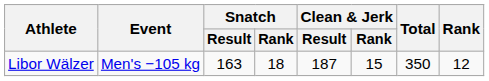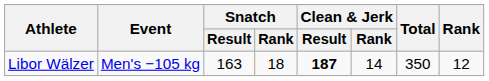 <table class="wikitable" style="font-size:90%">
 <tr>
 <th rowspan="2">Athlete</th>
 <th rowspan="2">Event</th>
 <th colspan="2">Snatch</th>
 <th colspan="2">Clean & Jerk</th>
 <th rowspan="2">Total</th>
 <th rowspan="2">Rank</th>
 </tr>
 <tr style="font-size:95%">
 <th>Result</th>
 <th>Rank</th>
 <th>Result</th>
 <th>Rank</th>
 </tr>
 <tr align=center>
 <td align=left><a href='#'>Libor Wälzer</a></td>
 <td align=left><a href='#'>Men's −105 kg</a></td>
 <td>163</td>
 <td>18</td>
-<td>187</td>
-<td>15</td>
+<td><strong>187</strong></td>
+<td>14</td>
 <td>350</td>
 <td>12</td>
 </tr>
 </table>
